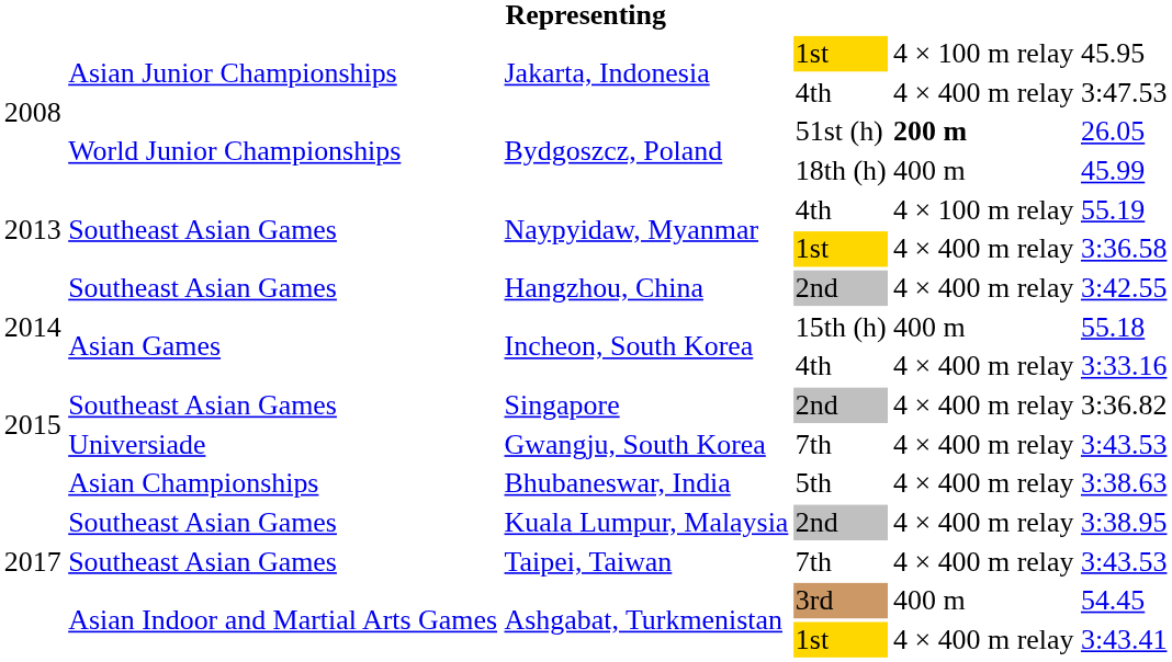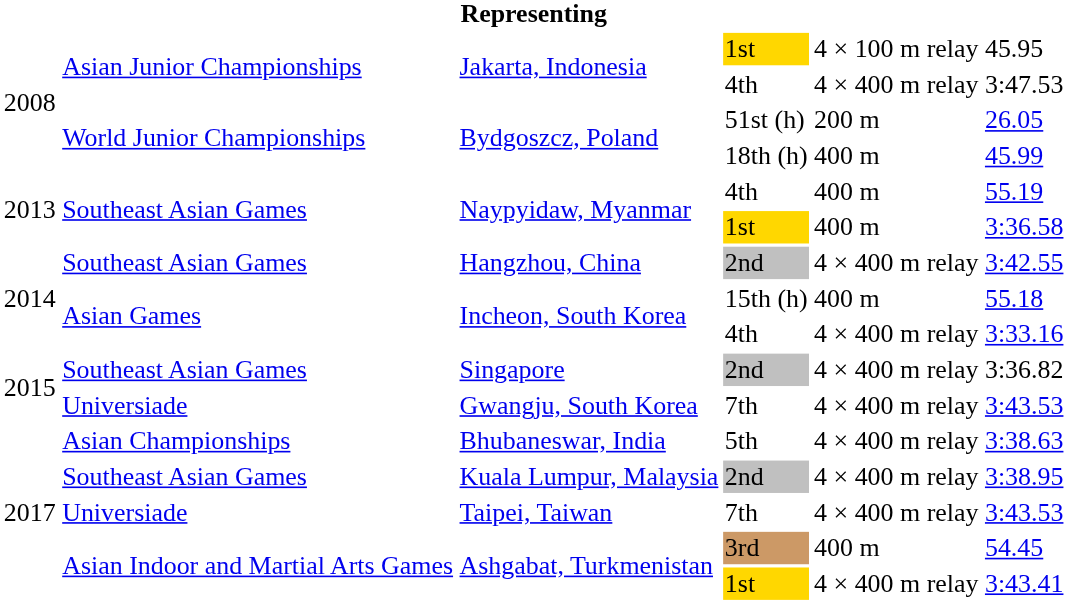 <table>
 <tr>
 <th colspan="6">Representing </th>
 </tr>
 <tr>
 <td rowspan=4>2008</td>
 <td rowspan=2><a href='#'>Asian Junior Championships</a></td>
 <td rowspan=2><a href='#'>Jakarta, Indonesia</a></td>
 <td bgcolor=gold>1st</td>
 <td>4 × 100 m relay</td>
 <td>45.95</td>
 </tr>
 <tr>
 <td>4th</td>
 <td>4 × 400 m relay</td>
 <td>3:47.53</td>
 </tr>
 <tr>
 <td rowspan=2><a href='#'>World Junior Championships</a></td>
 <td rowspan=2><a href='#'>Bydgoszcz, Poland</a></td>
 <td>51st (h)</td>
-<td><strong>200 m</strong></td>
+<td>200 m</td>
 <td><a href='#'>26.05</a></td>
 </tr>
 <tr>
 <td>18th (h)</td>
 <td>400 m</td>
 <td><a href='#'>45.99</a></td>
 </tr>
 <tr>
 <td rowspan=2>2013</td>
 <td rowspan=2><a href='#'>Southeast Asian Games</a></td>
 <td rowspan=2><a href='#'>Naypyidaw, Myanmar</a></td>
 <td>4th</td>
-<td>4 × 100 m relay</td>
+<td>400 m</td>
 <td><a href='#'>55.19</a></td>
 </tr>
 <tr>
 <td bgcolor=gold>1st</td>
-<td>4 × 400 m relay</td>
+<td>400 m</td>
 <td><a href='#'>3:36.58</a></td>
 </tr>
 <tr>
 <td rowspan=3>2014</td>
 <td><a href='#'>Southeast Asian Games</a></td>
 <td><a href='#'>Hangzhou, China</a></td>
 <td bgcolor=silver>2nd</td>
 <td>4 × 400 m relay</td>
 <td><a href='#'>3:42.55</a></td>
 </tr>
 <tr>
 <td rowspan=2><a href='#'>Asian Games</a></td>
 <td rowspan=2><a href='#'>Incheon, South Korea</a></td>
 <td>15th (h)</td>
 <td>400 m</td>
 <td><a href='#'>55.18</a></td>
 </tr>
 <tr>
 <td>4th</td>
 <td>4 × 400 m relay</td>
 <td><a href='#'>3:33.16</a></td>
 </tr>
 <tr>
 <td rowspan=2>2015</td>
 <td><a href='#'>Southeast Asian Games</a></td>
 <td><a href='#'>Singapore</a></td>
 <td bgcolor=silver>2nd</td>
 <td>4 × 400 m relay</td>
 <td>3:36.82</td>
 </tr>
 <tr>
 <td><a href='#'>Universiade</a></td>
 <td><a href='#'>Gwangju, South Korea</a></td>
 <td>7th</td>
 <td>4 × 400 m relay</td>
 <td><a href='#'>3:43.53</a></td>
 </tr>
 <tr>
 <td rowspan=5>2017</td>
 <td><a href='#'>Asian Championships</a></td>
 <td><a href='#'>Bhubaneswar, India</a></td>
 <td>5th</td>
 <td>4 × 400 m relay</td>
 <td><a href='#'>3:38.63</a></td>
 </tr>
 <tr>
 <td><a href='#'>Southeast Asian Games</a></td>
 <td><a href='#'>Kuala Lumpur, Malaysia</a></td>
 <td bgcolor=silver>2nd</td>
 <td>4 × 400 m relay</td>
 <td><a href='#'>3:38.95</a></td>
 </tr>
 <tr>
-<td><a href='#'>Southeast Asian Games</a></td>
+<td><a href='#'>Universiade</a></td>
 <td><a href='#'>Taipei, Taiwan</a></td>
 <td>7th</td>
 <td>4 × 400 m relay</td>
 <td><a href='#'>3:43.53</a></td>
 </tr>
 <tr>
 <td rowspan=2><a href='#'>Asian Indoor and Martial Arts Games</a></td>
 <td rowspan=2><a href='#'>Ashgabat, Turkmenistan</a></td>
 <td bgcolor=cc9966>3rd</td>
 <td>400 m</td>
 <td><a href='#'>54.45</a></td>
 </tr>
 <tr>
 <td bgcolor=gold>1st</td>
 <td>4 × 400 m relay</td>
 <td><a href='#'>3:43.41</a></td>
 </tr>
 </table>
